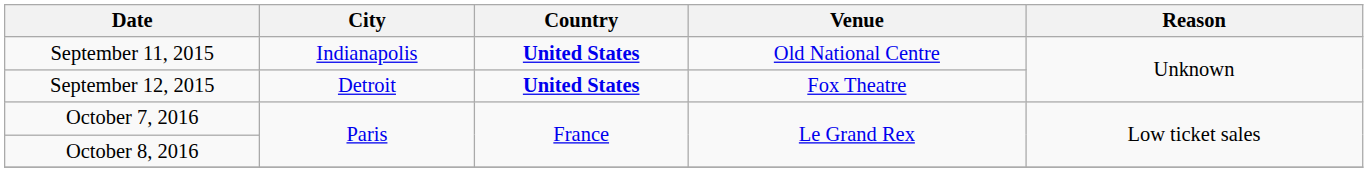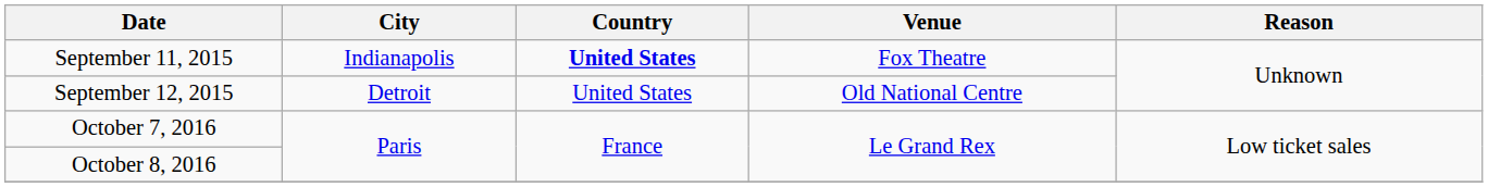 <table class="wikitable" style="text-align:center;">
 <tr>
 <th scope="col" style="width:12em;">Date</th>
 <th scope="col" style="width:10em;">City</th>
 <th scope="col" style="width:10em;">Country</th>
 <th scope="col" style="width:16em;">Venue</th>
 <th scope="col" style="width:16em;">Reason</th>
 </tr>
 <tr>
 <td>September 11, 2015</td>
 <td><a href='#'>Indianapolis</a></td>
 <td><strong><a href='#'>United States</a></strong></td>
-<td><a href='#'>Old National Centre</a></td>
+<td><a href='#'>Fox Theatre</a></td>
 <td rowspan="2">Unknown</td>
 </tr>
 <tr>
 <td>September 12, 2015</td>
 <td><a href='#'>Detroit</a></td>
-<td><strong><a href='#'>United States</a></strong></td>
-<td><a href='#'>Fox Theatre</a></td>
+<td><a href='#'>United States</a></td>
+<td><a href='#'>Old National Centre</a></td>
 </tr>
 <tr>
 <td>October 7, 2016</td>
 <td rowspan="2"><a href='#'>Paris</a></td>
 <td rowspan="2"><a href='#'>France</a></td>
 <td rowspan="2"><a href='#'>Le Grand Rex</a></td>
 <td rowspan="2">Low ticket sales</td>
 </tr>
 <tr>
 <td>October 8, 2016</td>
 </tr>
 <tr>
 </tr>
 </table>
